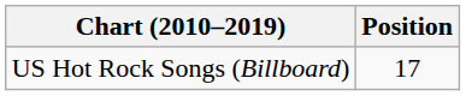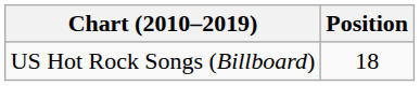 <table class="wikitable">
 <tr>
 <th>Chart (2010–2019)</th>
 <th>Position</th>
 </tr>
 <tr>
 <td>US Hot Rock Songs (<em>Billboard</em>)</td>
-<td align="center">17</td>
+<td align="center">18</td>
 </tr>
 </table>
